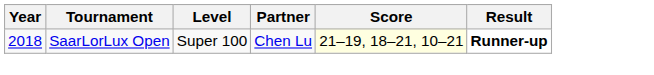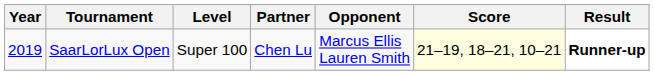 <table class="sortable wikitable" style="font-size: 90%;">
 <tr>
 <th>Year</th>
 <th>Tournament</th>
 <th>Level</th>
 <th>Partner</th>
+<th>Opponent</th>
 <th>Score</th>
 <th>Result</th>
 </tr>
 <tr>
-<td align="center"><a href='#'>2018</a></td>
+<td align="center"><a href='#'>2019</a></td>
 <td align="left"><a href='#'>SaarLorLux Open</a></td>
 <td align="left">Super 100</td>
 <td align="left"> <a href='#'>Chen Lu</a></td>
+<td align="left"> <a href='#'>Marcus Ellis</a> <br>  <a href='#'>Lauren Smith</a></td>
 <td align="left" style="background: lightyellow;">21–19, 18–21, 10–21</td>
 <td style="text-align:left; background:white"> <strong>Runner-up</strong></td>
 </tr>
 </table>
